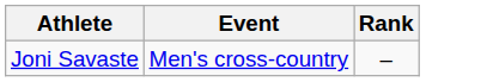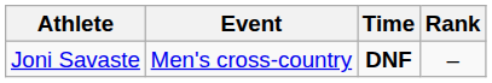 <table class=wikitable style=font-size:95%;text-align:center>
 <tr>
 <th>Athlete</th>
 <th>Event</th>
+<th>Time</th>
 <th>Rank</th>
 </tr>
 <tr align=center>
 <td align=left><a href='#'>Joni Savaste</a></td>
 <td align=left><a href='#'>Men's cross-country</a></td>
+<td><strong>DNF</strong></td>
 <td>–</td>
 </tr>
 </table>
